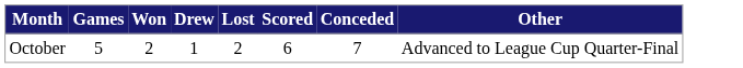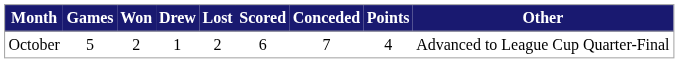 <table cellspacing="0" cellpadding="3" style="border:1px solid #aaa; font-size:90%;">
 <tr style="background:#191970; color:white;">
 <th style="border-bottom:1px solid #aaa; text-align:center;">Month</th>
 <th style="border-bottom:1px solid #aaa; text-align:center;">Games</th>
 <th style="border-bottom:1px solid #aaa; text-align:center;">Won</th>
 <th style="border-bottom:1px solid #aaa; text-align:center;">Drew</th>
 <th style="border-bottom:1px solid #aaa; text-align:center;">Lost</th>
 <th style="border-bottom:1px solid #aaa; text-align:center;">Scored</th>
 <th style="border-bottom:1px solid #aaa; text-align:center;">Conceded</th>
+<th style="border-bottom:1px solid #aaa; text-align:center;">Points</th>
 <th style="border-bottom:1px solid #aaa; text-align:center;">Other</th>
 </tr>
 <tr style="text-align:center;">
 <td>October</td>
 <td style="text-align:center;">5</td>
 <td style="text-align:center;">2</td>
 <td style="text-align:center;">1</td>
 <td style="text-align:center;">2</td>
 <td style="text-align:center;">6</td>
 <td style="text-align:center;">7</td>
+<td style="text-align:center;">4</td>
 <td style="text-align:center;">Advanced to League Cup Quarter-Final</td>
 </tr>
 </table>
